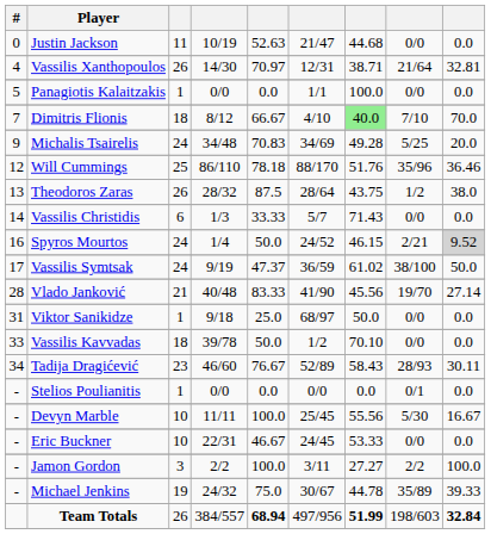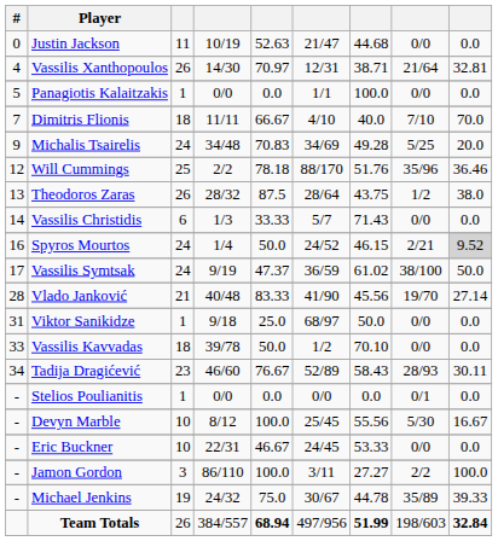 <table class="wikitable sortable" style="font-size:90%; text-align:center;">
 <tr>
 <th>#</th>
 <th>Player</th>
 <th></th>
 <th></th>
 <th></th>
 <th></th>
 <th></th>
 <th></th>
 <th></th>
 </tr>
 <tr>
 <td>0</td>
 <td align="left"> <a href='#'>Justin Jackson</a></td>
 <td>11</td>
 <td>10/19</td>
 <td>52.63</td>
 <td>21/47</td>
 <td>44.68</td>
 <td>0/0</td>
 <td>0.0</td>
 </tr>
 <tr>
 </tr>
 <tr>
 <td>4</td>
 <td align="left"> <a href='#'>Vassilis Xanthopoulos</a></td>
 <td>26</td>
 <td>14/30</td>
 <td>70.97</td>
 <td>12/31</td>
 <td>38.71</td>
 <td>21/64</td>
 <td>32.81</td>
 </tr>
 <tr>
 </tr>
 <tr>
 <td>5</td>
 <td align="left"> <a href='#'>Panagiotis Kalaitzakis</a></td>
 <td>1</td>
 <td>0/0</td>
 <td>0.0</td>
 <td>1/1</td>
 <td>100.0</td>
 <td>0/0</td>
 <td>0.0</td>
 </tr>
 <tr>
 </tr>
 <tr>
 <td>7</td>
 <td align="left"> <a href='#'>Dimitris Flionis</a></td>
 <td>18</td>
-<td>8/12</td>
+<td>11/11</td>
 <td>66.67</td>
 <td>4/10</td>
-<td style="background: lightgreen;">40.0</td>
+<td>40.0</td>
 <td>7/10</td>
 <td>70.0</td>
 </tr>
 <tr>
 </tr>
 <tr>
 <td>9</td>
 <td align="left"> <a href='#'>Michalis Tsairelis</a></td>
 <td>24</td>
 <td>34/48</td>
 <td>70.83</td>
 <td>34/69</td>
 <td>49.28</td>
 <td>5/25</td>
 <td>20.0</td>
 </tr>
 <tr>
 </tr>
 <tr>
 <td>12</td>
 <td align="left"> <a href='#'>Will Cummings</a></td>
 <td>25</td>
-<td>86/110</td>
+<td>2/2</td>
 <td>78.18</td>
 <td>88/170</td>
 <td>51.76</td>
 <td>35/96</td>
 <td>36.46</td>
 </tr>
 <tr>
 </tr>
 <tr>
 <td>13</td>
 <td align="left"> <a href='#'>Theodoros Zaras</a></td>
 <td>26</td>
 <td>28/32</td>
 <td>87.5</td>
 <td>28/64</td>
 <td>43.75</td>
 <td>1/2</td>
 <td>38.0</td>
 </tr>
 <tr>
 </tr>
 <tr>
 <td>14</td>
 <td align="left"> <a href='#'>Vassilis Christidis</a></td>
 <td>6</td>
 <td>1/3</td>
 <td>33.33</td>
 <td>5/7</td>
 <td>71.43</td>
 <td>0/0</td>
 <td>0.0</td>
 </tr>
 <tr>
 </tr>
 <tr>
 <td>16</td>
 <td align="left"> <a href='#'>Spyros Mourtos</a></td>
 <td>24</td>
 <td>1/4</td>
 <td>50.0</td>
 <td>24/52</td>
 <td>46.15</td>
 <td>2/21</td>
 <td style="background: lightgrey;">9.52</td>
 </tr>
 <tr>
 </tr>
 <tr>
 <td>17</td>
 <td align="left"> <a href='#'>Vassilis Symtsak</a></td>
 <td>24</td>
 <td>9/19</td>
 <td>47.37</td>
 <td>36/59</td>
 <td>61.02</td>
 <td>38/100</td>
 <td>50.0</td>
 </tr>
 <tr>
 </tr>
 <tr>
 <td>28</td>
 <td align="left"> <a href='#'>Vlado Janković</a></td>
 <td>21</td>
 <td>40/48</td>
 <td>83.33</td>
 <td>41/90</td>
 <td>45.56</td>
 <td>19/70</td>
 <td>27.14</td>
 </tr>
 <tr>
 </tr>
 <tr>
 <td>31</td>
 <td align="left"> <a href='#'>Viktor Sanikidze</a></td>
 <td>1</td>
 <td>9/18</td>
 <td>25.0</td>
 <td>68/97</td>
 <td>50.0</td>
 <td>0/0</td>
 <td>0.0</td>
 </tr>
 <tr>
 </tr>
 <tr>
 <td>33</td>
 <td align="left"> <a href='#'>Vassilis Kavvadas</a></td>
 <td>18</td>
 <td>39/78</td>
 <td>50.0</td>
 <td>1/2</td>
 <td>70.10</td>
 <td>0/0</td>
 <td>0.0</td>
 </tr>
 <tr>
 </tr>
 <tr>
 <td>34</td>
 <td align="left"> <a href='#'>Tadija Dragićević</a></td>
 <td>23</td>
 <td>46/60</td>
 <td>76.67</td>
 <td>52/89</td>
 <td>58.43</td>
 <td>28/93</td>
 <td>30.11</td>
 </tr>
 <tr>
 </tr>
 <tr>
 <td>-</td>
 <td align="left"> <a href='#'>Stelios Poulianitis</a></td>
 <td>1</td>
 <td>0/0</td>
 <td>0.0</td>
 <td>0/0</td>
 <td>0.0</td>
 <td>0/1</td>
 <td>0.0</td>
 </tr>
 <tr>
 </tr>
 <tr>
 <td>-</td>
 <td align="left"> <a href='#'>Devyn Marble</a></td>
 <td>10</td>
-<td>11/11</td>
+<td>8/12</td>
 <td>100.0</td>
 <td>25/45</td>
 <td>55.56</td>
 <td>5/30</td>
 <td>16.67</td>
 </tr>
 <tr>
 </tr>
 <tr>
 <td>-</td>
 <td align="left"> <a href='#'>Eric Buckner</a></td>
 <td>10</td>
 <td>22/31</td>
 <td>46.67</td>
 <td>24/45</td>
 <td>53.33</td>
 <td>0/0</td>
 <td>0.0</td>
 </tr>
 <tr>
 </tr>
 <tr>
 <td>-</td>
 <td align="left"> <a href='#'>Jamon Gordon</a></td>
 <td>3</td>
-<td>2/2</td>
+<td>86/110</td>
 <td>100.0</td>
 <td>3/11</td>
 <td>27.27</td>
 <td>2/2</td>
 <td>100.0</td>
 </tr>
 <tr>
 </tr>
 <tr>
 <td>-</td>
 <td align="left"> <a href='#'>Michael Jenkins</a></td>
 <td>19</td>
 <td>24/32</td>
 <td>75.0</td>
 <td>30/67</td>
 <td>44.78</td>
 <td>35/89</td>
 <td>39.33</td>
 </tr>
 <tr>
 </tr>
 <tr>
 <td></td>
 <td><strong>Team Totals</strong></td>
 <td>26</td>
 <td>384/557</td>
 <td><strong>68.94</strong></td>
 <td>497/956</td>
 <td><strong>51.99</strong></td>
 <td>198/603</td>
 <td><strong>32.84</strong></td>
 </tr>
 <tr>
 </tr>
 </table>
